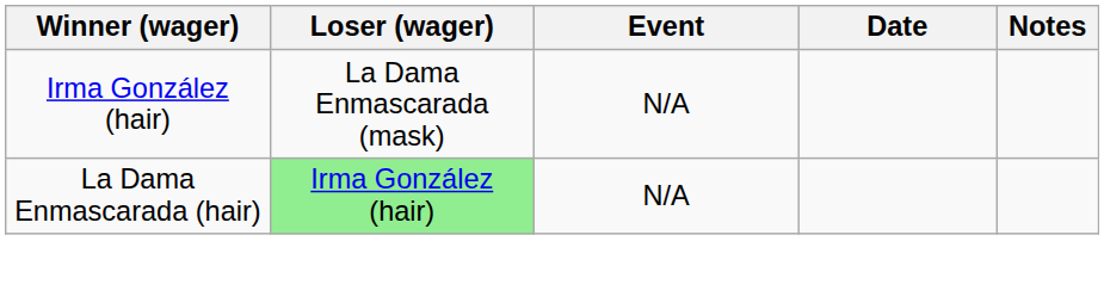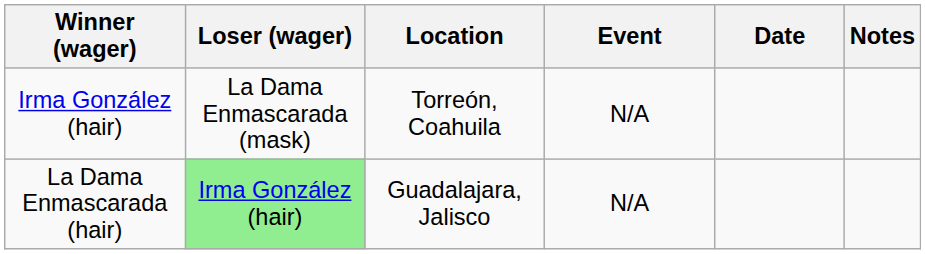 <table class="wikitable sortable" width=100%  style="text-align: center">
 <tr>
 <th width=20% scope="col">Winner (wager)</th>
 <th width=20% scope="col">Loser (wager)</th>
+<th width=20% scope="col">Location</th>
 <th width=20% scope="col">Event</th>
 <th width=15% scope="col">Date</th>
 <th class="unsortable" width=5% scope="col">Notes</th>
 </tr>
 <tr>
 <td><a href='#'>Irma González</a> (hair)</td>
 <td>La Dama Enmascarada (mask)</td>
+<td>Torreón, Coahuila</td>
 <td>N/A</td>
 <td></td>
 <td></td>
 </tr>
 <tr>
 <td>La Dama Enmascarada (hair)</td>
 <td style="background: lightgreen;"><a href='#'>Irma González</a> (hair)</td>
+<td>Guadalajara, Jalisco</td>
 <td>N/A</td>
 <td></td>
 <td></td>
 </tr>
 </table>
